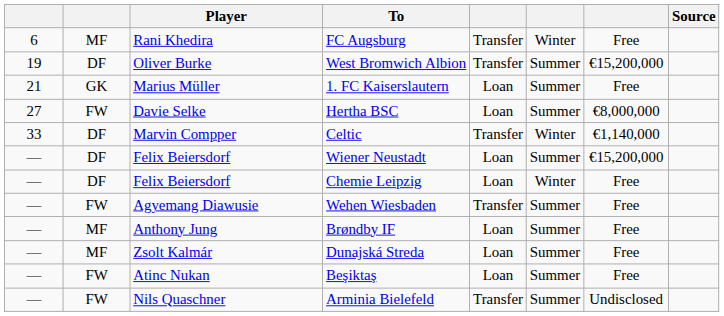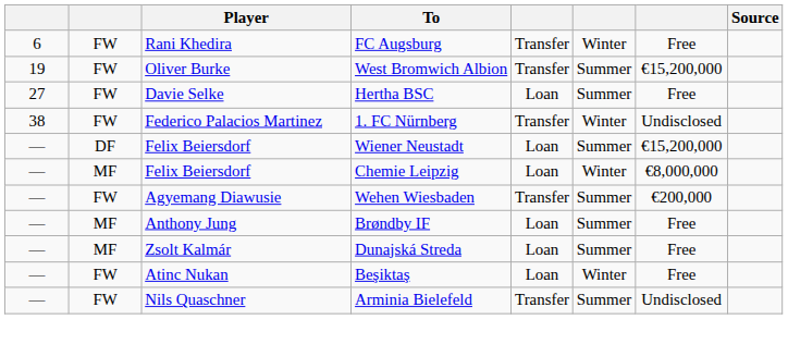 <table class="wikitable" style="text-align:center">
 <tr>
 <th style="width:56px;"></th>
 <th style="width:64px;"></th>
 <th style="width:200px;">Player</th>
 <th>To</th>
 <th></th>
 <th></th>
 <th style="width:84px;"></th>
 <th>Source</th>
 </tr>
 <tr>
 <td>6</td>
-<td>MF</td>
+<td>FW</td>
 <td align="left"> <a href='#'>Rani Khedira</a></td>
 <td style="text-align:left"><a href='#'>FC Augsburg</a></td>
 <td>Transfer</td>
 <td>Winter</td>
 <td>Free</td>
 <td></td>
 </tr>
 <tr>
 <td>19</td>
-<td>DF</td>
+<td>FW</td>
 <td align="left"> <a href='#'>Oliver Burke</a></td>
 <td style="text-align:left"> <a href='#'>West Bromwich Albion</a></td>
 <td>Transfer</td>
 <td>Summer</td>
 <td>€15,200,000</td>
-<td></td>
-</tr>
-<tr>
-<td>21</td>
-<td>GK</td>
-<td align="left"> <a href='#'>Marius Müller</a></td>
-<td style="text-align:left"><a href='#'>1. FC Kaiserslautern</a></td>
-<td>Loan</td>
-<td>Summer</td>
-<td>Free</td>
 <td></td>
 </tr>
 <tr>
 <td>27</td>
 <td>FW</td>
 <td align="left"> <a href='#'>Davie Selke</a></td>
 <td style="text-align:left"><a href='#'>Hertha BSC</a></td>
 <td>Loan</td>
 <td>Summer</td>
-<td>€8,000,000</td>
+<td>Free</td>
 <td></td>
 </tr>
 <tr>
-<td>33</td>
-<td>DF</td>
-<td align="left"> <a href='#'>Marvin Compper</a></td>
-<td style="text-align:left"> <a href='#'>Celtic</a></td>
+<td>38</td>
+<td>FW</td>
+<td align="left"> <a href='#'>Federico Palacios Martinez</a></td>
+<td style="text-align:left"><a href='#'>1. FC Nürnberg</a></td>
 <td>Transfer</td>
 <td>Winter</td>
-<td>€1,140,000</td>
+<td>Undisclosed</td>
 <td></td>
 </tr>
 <tr>
 <td>—</td>
 <td>DF</td>
 <td align="left"> <a href='#'>Felix Beiersdorf</a></td>
 <td style="text-align:left"> <a href='#'>Wiener Neustadt</a></td>
 <td>Loan</td>
 <td>Summer</td>
 <td>€15,200,000</td>
 <td></td>
 </tr>
 <tr>
 <td>—</td>
-<td>DF</td>
+<td>MF</td>
 <td align="left"> <a href='#'>Felix Beiersdorf</a></td>
 <td style="text-align:left"><a href='#'>Chemie Leipzig</a></td>
 <td>Loan</td>
 <td>Winter</td>
-<td>Free</td>
+<td>€8,000,000</td>
 <td></td>
 </tr>
 <tr>
 <td>—</td>
 <td>FW</td>
 <td align="left"> <a href='#'>Agyemang Diawusie</a></td>
 <td style="text-align:left"><a href='#'>Wehen Wiesbaden</a></td>
 <td>Transfer</td>
 <td>Summer</td>
-<td>Free</td>
+<td>€200,000</td>
 <td></td>
 </tr>
 <tr>
 <td>—</td>
 <td>MF</td>
 <td align="left"> <a href='#'>Anthony Jung</a></td>
 <td style="text-align:left"> <a href='#'>Brøndby IF</a></td>
 <td>Loan</td>
 <td>Summer</td>
 <td>Free</td>
 <td></td>
 </tr>
 <tr>
 <td>—</td>
 <td>MF</td>
 <td align="left"> <a href='#'>Zsolt Kalmár</a></td>
 <td style="text-align:left"> <a href='#'>Dunajská Streda</a></td>
 <td>Loan</td>
 <td>Summer</td>
 <td>Free</td>
 <td></td>
 </tr>
 <tr>
 <td>—</td>
 <td>FW</td>
 <td align="left"> <a href='#'>Atinc Nukan</a></td>
 <td style="text-align:left"> <a href='#'>Beşiktaş</a></td>
 <td>Loan</td>
-<td>Summer</td>
+<td>Winter</td>
 <td>Free</td>
 <td></td>
 </tr>
 <tr>
 <td>—</td>
 <td>FW</td>
 <td align="left"> <a href='#'>Nils Quaschner</a></td>
 <td style="text-align:left"><a href='#'>Arminia Bielefeld</a></td>
 <td>Transfer</td>
 <td>Summer</td>
 <td>Undisclosed</td>
 <td></td>
 </tr>
 </table>
